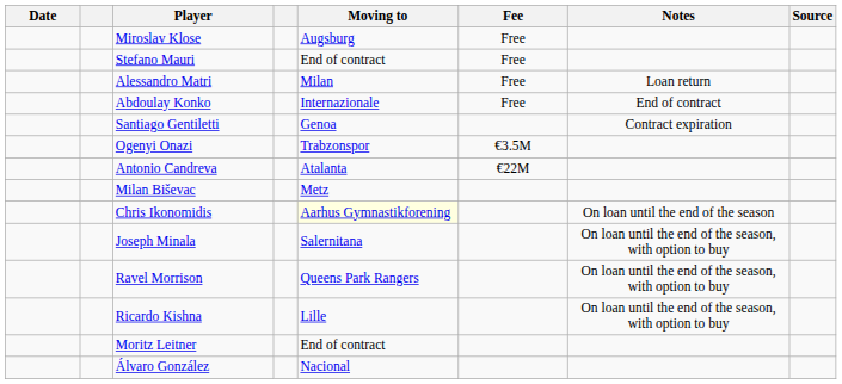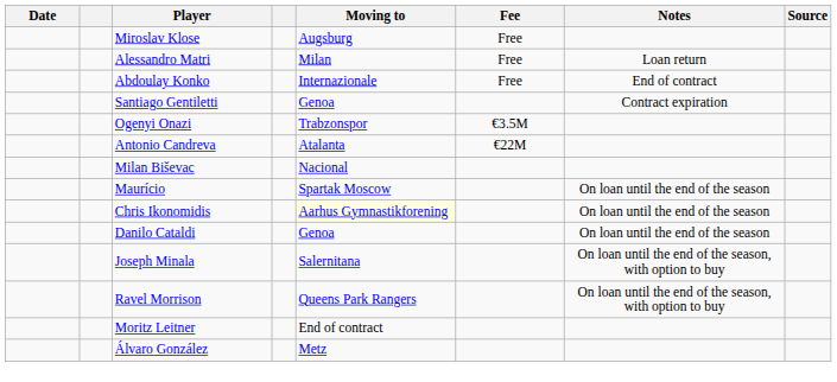 <table class="wikitable sortable">
 <tr>
 <th style="width:80px;">Date</th>
 <th style="width:30px;"></th>
 <th style="width:180px;">Player</th>
 <th style="width:20px;"></th>
 <th style="width:180px;">Moving to</th>
 <th style="width:120px;" class="unsortable">Fee</th>
 <th style="width:250px;" class="unsortable">Notes</th>
 <th style="width:20px;">Source</th>
 </tr>
 <tr>
 <td></td>
 <td align=center></td>
 <td> <a href='#'>Miroslav Klose</a></td>
 <td align=center></td>
 <td> <a href='#'>Augsburg</a></td>
-<td align=center>Free</td>
-<td align=center></td>
-<td></td>
-</tr>
-<tr>
-<td></td>
-<td align=center></td>
-<td> <a href='#'>Stefano Mauri</a></td>
-<td align=center></td>
-<td>End of contract</td>
 <td align=center>Free</td>
 <td align=center></td>
 <td></td>
 </tr>
 <tr>
 <td></td>
 <td align=center></td>
 <td> <a href='#'>Alessandro Matri</a></td>
 <td align=center></td>
 <td> <a href='#'>Milan</a></td>
 <td align=center>Free</td>
 <td align=center>Loan return</td>
 <td></td>
 </tr>
 <tr>
 <td></td>
 <td align=center></td>
 <td> <a href='#'>Abdoulay Konko</a></td>
 <td align=center></td>
 <td> <a href='#'>Internazionale</a></td>
 <td align=center>Free</td>
 <td align=center>End of contract</td>
 <td></td>
 </tr>
 <tr>
 <td></td>
 <td align=center></td>
 <td> <a href='#'>Santiago Gentiletti</a></td>
 <td align=center></td>
 <td> <a href='#'>Genoa</a></td>
 <td align=center></td>
 <td align=center>Contract expiration</td>
 <td></td>
 </tr>
 <tr>
 <td></td>
 <td align=center></td>
 <td> <a href='#'>Ogenyi Onazi</a></td>
 <td align=center></td>
 <td> <a href='#'>Trabzonspor</a></td>
 <td align=center>€3.5M</td>
 <td align=center></td>
 <td></td>
 </tr>
 <tr>
 <td></td>
 <td align=center></td>
 <td> <a href='#'>Antonio Candreva</a></td>
 <td align=center></td>
 <td> <a href='#'>Atalanta</a></td>
 <td align=center>€22M</td>
 <td align=center></td>
 <td></td>
 </tr>
 <tr>
 <td></td>
 <td align=center></td>
 <td> <a href='#'>Milan Biševac</a></td>
 <td align=center></td>
-<td> <a href='#'>Metz</a></td>
+<td> <a href='#'>Nacional</a></td>
 <td align=center></td>
 <td align=center></td>
+<td></td>
+</tr>
+<tr>
+<td></td>
+<td align=center></td>
+<td> <a href='#'>Maurício</a></td>
+<td align=center></td>
+<td> <a href='#'>Spartak Moscow</a></td>
+<td align=center></td>
+<td align=center>On loan until the end of the season</td>
 <td></td>
 </tr>
 <tr>
 <td></td>
 <td align=center></td>
 <td> <a href='#'>Chris Ikonomidis</a></td>
 <td align=center></td>
 <td style="background: lightyellow;"> <a href='#'>Aarhus Gymnastikforening</a></td>
+<td align=center></td>
+<td align=center>On loan until the end of the season</td>
+<td></td>
+</tr>
+<tr>
+<td></td>
+<td align=center></td>
+<td> <a href='#'>Danilo Cataldi</a></td>
+<td align=center></td>
+<td> <a href='#'>Genoa</a></td>
 <td align=center></td>
 <td align=center>On loan until the end of the season</td>
 <td></td>
 </tr>
 <tr>
 <td></td>
 <td align=center></td>
 <td> <a href='#'>Joseph Minala</a></td>
 <td align=center></td>
 <td> <a href='#'>Salernitana</a></td>
 <td align=center></td>
 <td align=center>On loan until the end of the season, with option to buy</td>
 <td></td>
 </tr>
 <tr>
 <td></td>
 <td align=center></td>
 <td> <a href='#'>Ravel Morrison</a></td>
 <td align=center></td>
 <td> <a href='#'>Queens Park Rangers</a></td>
 <td align=center></td>
 <td align=center>On loan until the end of the season, with option to buy</td>
 <td></td>
 </tr>
 <tr>
 <td></td>
 <td align=center></td>
-<td> <a href='#'>Ricardo Kishna</a></td>
-<td align=center></td>
-<td> <a href='#'>Lille</a></td>
-<td align=center></td>
-<td align=center>On loan until the end of the season, with option to buy</td>
-<td></td>
-</tr>
-<tr>
-<td></td>
-<td align=center></td>
 <td> <a href='#'>Moritz Leitner</a></td>
 <td align=center></td>
 <td>End of contract</td>
 <td align=center></td>
 <td align=center></td>
 <td></td>
 </tr>
 <tr>
 <td></td>
 <td align=center></td>
 <td> <a href='#'>Álvaro González</a></td>
 <td align=center></td>
-<td> <a href='#'>Nacional</a></td>
+<td> <a href='#'>Metz</a></td>
 <td align=center></td>
 <td align=center></td>
 <td></td>
 </tr>
 </table>
